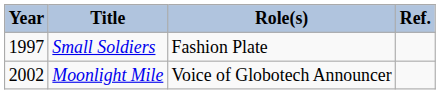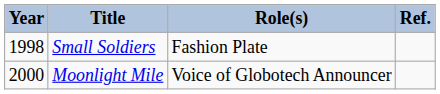 <table class="wikitable sortable" font-size: 95%;">
 <tr>
 <th style="background: #B0C4DE;">Year</th>
 <th style="background: #B0C4DE;">Title</th>
 <th style="background: #B0C4DE;">Role(s)</th>
 <th style="background: #B0C4DE;" class="unsortable">Ref.</th>
 </tr>
 <tr>
-<td>1997</td>
+<td>1998</td>
 <td><em><a href='#'>Small Soldiers</a></em></td>
 <td>Fashion Plate</td>
 <td></td>
 </tr>
 <tr>
-<td>2002</td>
+<td>2000</td>
 <td><em><a href='#'>Moonlight Mile</a></em></td>
 <td>Voice of Globotech Announcer</td>
 <td></td>
 </tr>
 </table>
